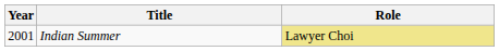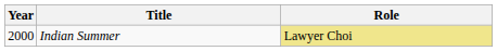 <table class="wikitable" style="width:600px">
 <tr>
 <th width=10>Year</th>
 <th>Title</th>
 <th>Role</th>
 </tr>
 <tr>
-<td>2001</td>
+<td>2000</td>
 <td><em>Indian Summer</em></td>
 <td style="background: khaki;">Lawyer Choi</td>
 </tr>
 </table>
